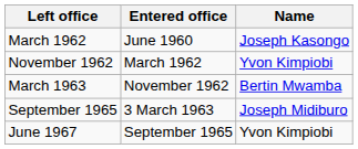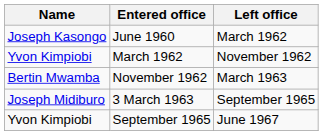 <table class="wikitable">
 <tr>
+<th>Name</th>
+<th>Entered office</th>
 <th>Left office</th>
-<th>Entered office</th>
-<th>Name</th>
 </tr>
 <tr>
+<td><a href='#'>Joseph Kasongo</a></td>
+<td>June 1960</td>
 <td>March 1962</td>
-<td>June 1960</td>
-<td><a href='#'>Joseph Kasongo</a></td>
 </tr>
 <tr>
+<td><a href='#'>Yvon Kimpiobi</a></td>
+<td>March 1962</td>
 <td>November 1962</td>
-<td>March 1962</td>
-<td><a href='#'>Yvon Kimpiobi</a></td>
 </tr>
 <tr>
+<td><a href='#'>Bertin Mwamba</a></td>
+<td>November 1962</td>
 <td>March 1963</td>
-<td>November 1962</td>
-<td><a href='#'>Bertin Mwamba</a></td>
 </tr>
 <tr>
+<td><a href='#'>Joseph Midiburo</a></td>
+<td>3 March 1963</td>
 <td>September 1965</td>
-<td>3 March 1963</td>
-<td><a href='#'>Joseph Midiburo</a></td>
 </tr>
 <tr>
+<td>Yvon Kimpiobi</td>
+<td>September 1965</td>
 <td>June 1967</td>
-<td>September 1965</td>
-<td>Yvon Kimpiobi</td>
 </tr>
 </table>
